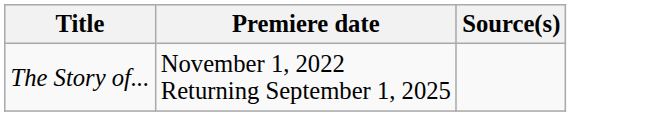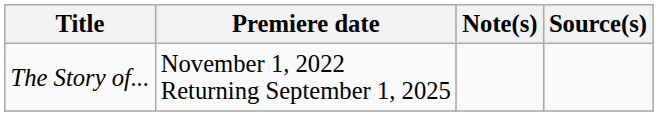 <table class="wikitable sortable">
 <tr>
 <th>Title</th>
 <th>Premiere date</th>
+<th>Note(s)</th>
 <th>Source(s)</th>
 </tr>
 <tr>
 <td><em>The Story of...</em></td>
 <td>November 1, 2022<br>Returning September 1, 2025</td>
 <td></td>
+<td></td>
 </tr>
 </table>
